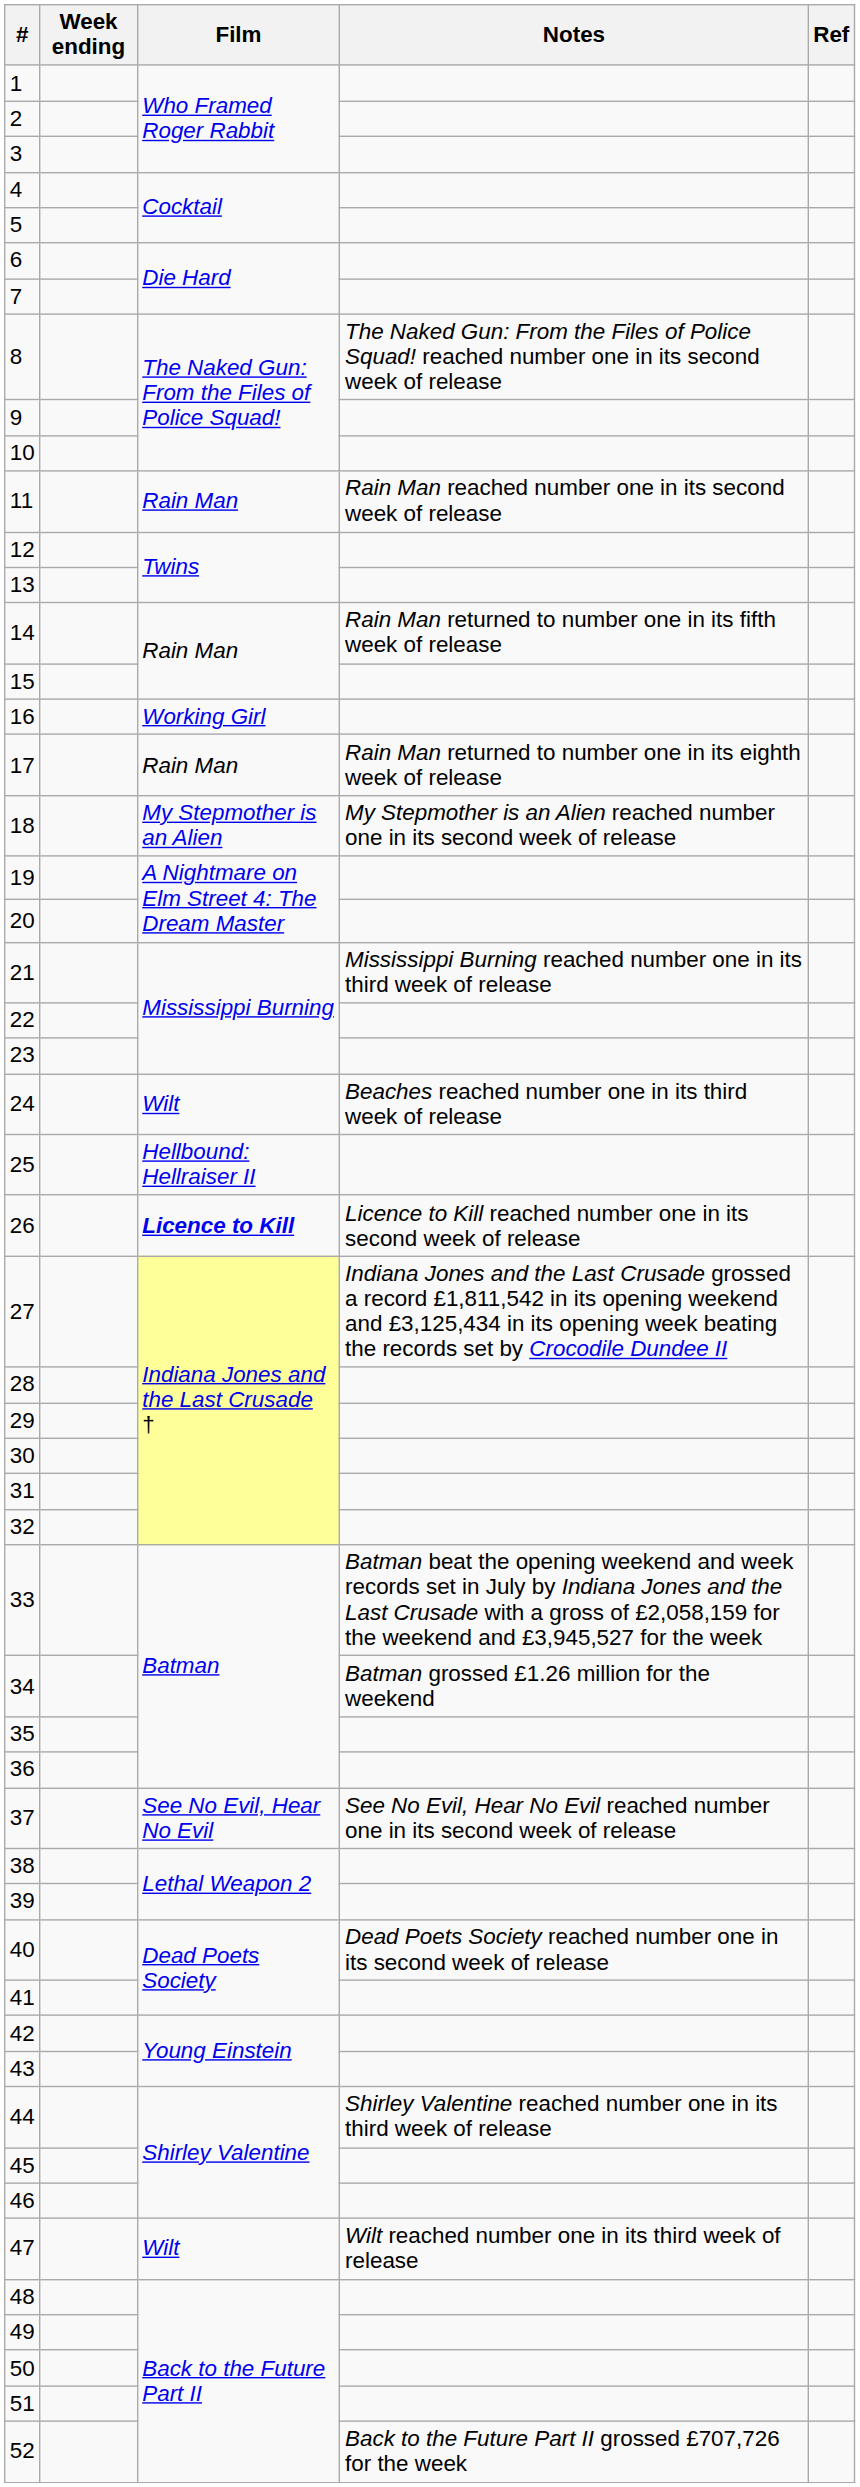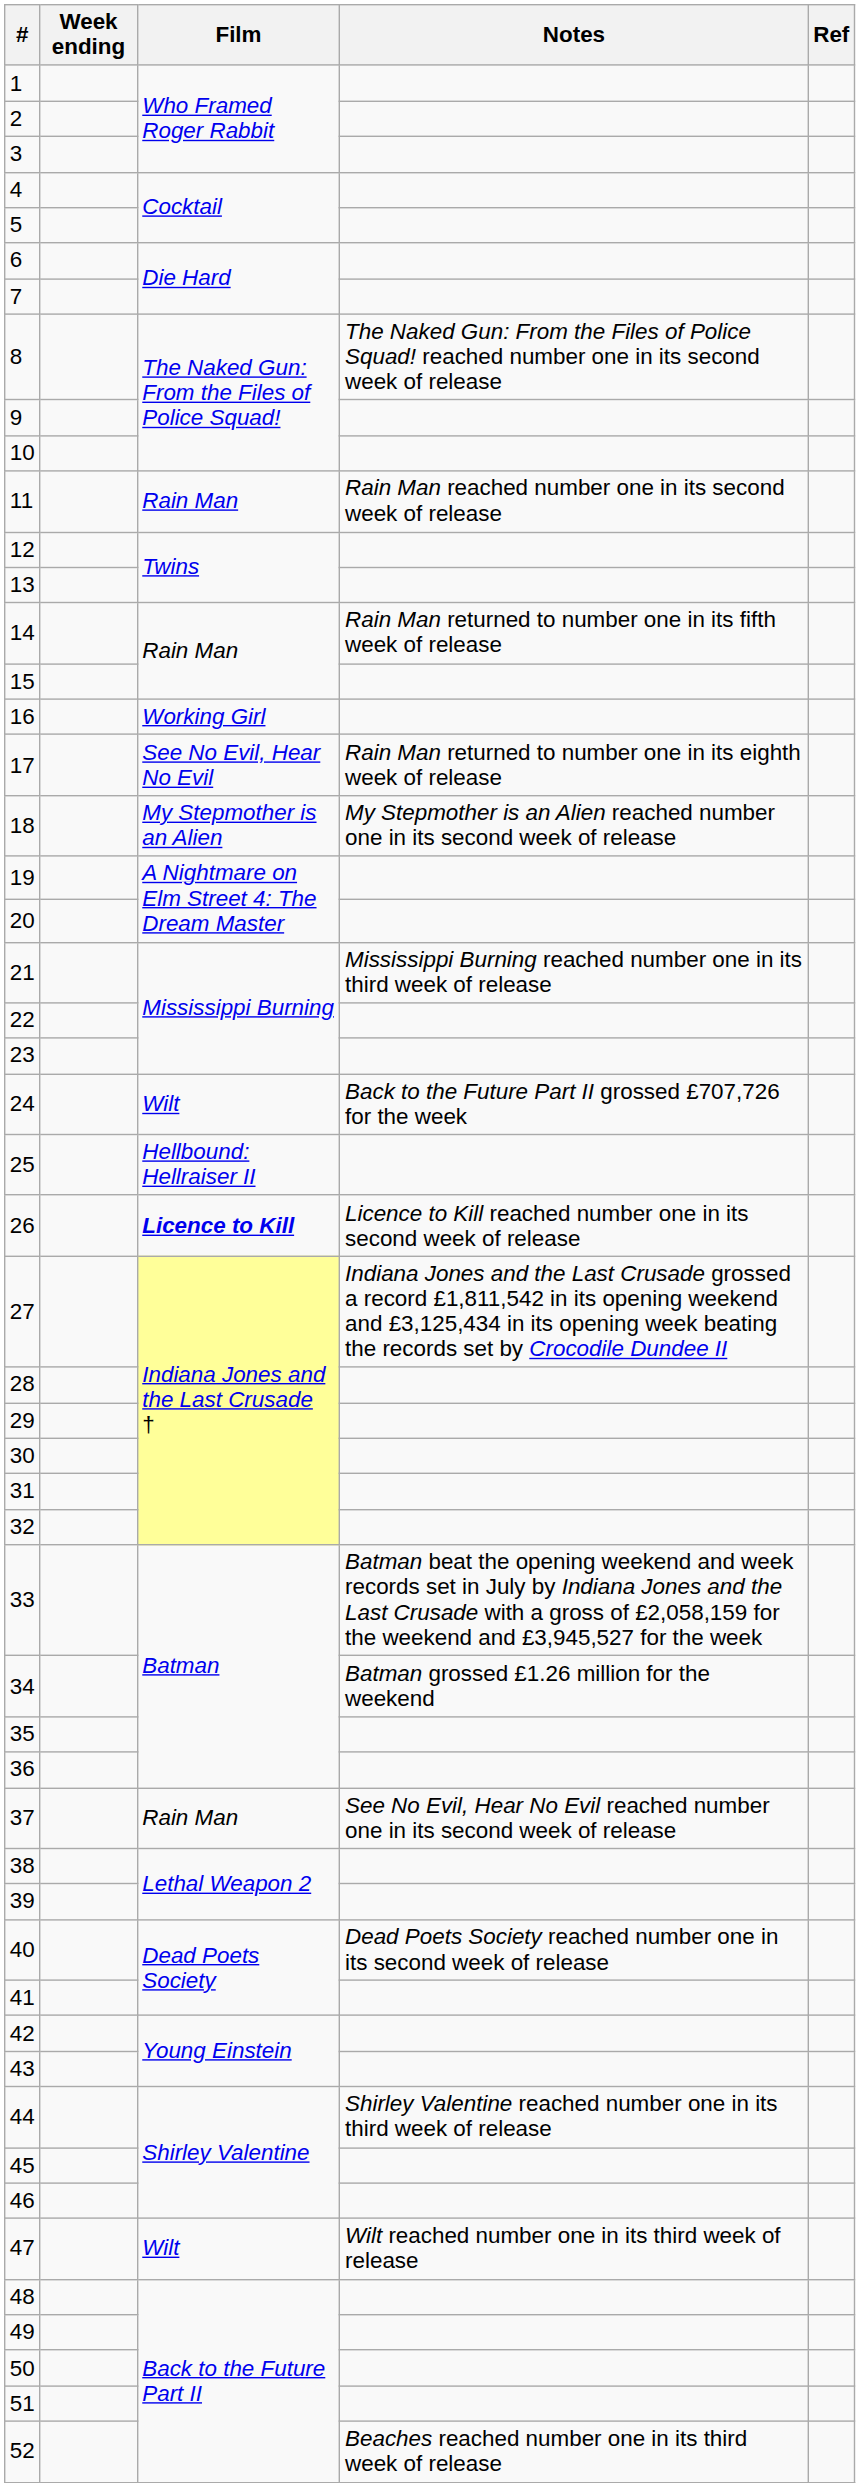 <table class="wikitable sortable">
 <tr>
 <th abbr="Week">#</th>
 <th abbr="Date">Week ending</th>
 <th>Film</th>
 <th>Notes</th>
 <th>Ref</th>
 </tr>
 <tr>
 <td>1</td>
 <td></td>
 <td rowspan="3"><em><a href='#'>Who Framed Roger Rabbit</a></em></td>
 <td></td>
 <td></td>
 </tr>
 <tr>
 <td>2</td>
 <td></td>
 <td></td>
 <td></td>
 </tr>
 <tr>
 <td>3</td>
 <td></td>
 <td></td>
 <td></td>
 </tr>
 <tr>
 <td>4</td>
 <td></td>
 <td rowspan="2"><em><a href='#'>Cocktail</a></em></td>
 <td></td>
 <td></td>
 </tr>
 <tr>
 <td>5</td>
 <td></td>
 <td></td>
 <td></td>
 </tr>
 <tr>
 <td>6</td>
 <td></td>
 <td rowspan="2"><em><a href='#'>Die Hard</a></em></td>
 <td></td>
 <td></td>
 </tr>
 <tr>
 <td>7</td>
 <td></td>
 <td></td>
 <td></td>
 </tr>
 <tr>
 <td>8</td>
 <td></td>
 <td rowspan="3"><em><a href='#'>The Naked Gun: From the Files of Police Squad!</a></em></td>
 <td><em>The Naked Gun: From the Files of Police Squad!</em> reached number one in its second week of release</td>
 <td></td>
 </tr>
 <tr>
 <td>9</td>
 <td></td>
 <td></td>
 <td></td>
 </tr>
 <tr>
 <td>10</td>
 <td></td>
 <td></td>
 <td></td>
 </tr>
 <tr>
 <td>11</td>
 <td></td>
 <td><em><a href='#'>Rain Man</a></em></td>
 <td><em>Rain Man</em> reached number one in its second week of release</td>
 <td></td>
 </tr>
 <tr>
 <td>12</td>
 <td></td>
 <td rowspan="2"><em><a href='#'>Twins</a></em></td>
 <td></td>
 <td></td>
 </tr>
 <tr>
 <td>13</td>
 <td></td>
 <td></td>
 <td></td>
 </tr>
 <tr>
 <td>14</td>
 <td></td>
 <td rowspan="2"><em>Rain Man</em></td>
 <td><em>Rain Man</em> returned to number one in its fifth week of release</td>
 <td></td>
 </tr>
 <tr>
 <td>15</td>
 <td></td>
 <td></td>
 <td></td>
 </tr>
 <tr>
 <td>16</td>
 <td></td>
 <td><em><a href='#'>Working Girl</a></em></td>
 <td></td>
 <td></td>
 </tr>
 <tr>
 <td>17</td>
 <td></td>
-<td><em>Rain Man</em></td>
+<td><em><a href='#'>See No Evil, Hear No Evil</a></em></td>
 <td><em>Rain Man</em> returned to number one in its eighth week of release</td>
 <td></td>
 </tr>
 <tr>
 <td>18</td>
 <td></td>
 <td><em><a href='#'>My Stepmother is an Alien</a></em></td>
 <td><em>My Stepmother is an Alien</em> reached number one in its second week of release</td>
 <td></td>
 </tr>
 <tr>
 <td>19</td>
 <td></td>
 <td rowspan="2"><em><a href='#'>A Nightmare on Elm Street 4: The Dream Master</a></em></td>
 <td></td>
 <td></td>
 </tr>
 <tr>
 <td>20</td>
 <td></td>
 <td></td>
 <td></td>
 </tr>
 <tr>
 <td>21</td>
 <td></td>
 <td rowspan="3"><em><a href='#'>Mississippi Burning</a></em></td>
 <td><em>Mississippi Burning</em> reached number one in its third week of release</td>
 <td></td>
 </tr>
 <tr>
 <td>22</td>
 <td></td>
 <td></td>
 <td></td>
 </tr>
 <tr>
 <td>23</td>
 <td></td>
 <td></td>
 <td></td>
 </tr>
 <tr>
 <td>24</td>
 <td></td>
 <td><em><a href='#'>Wilt</a></em></td>
-<td><em>Beaches</em> reached number one in its third week of release</td>
+<td><em>Back to the Future Part II</em> grossed £707,726 for the week</td>
 <td></td>
 </tr>
 <tr>
 <td>25</td>
 <td></td>
 <td><em><a href='#'>Hellbound: Hellraiser II</a></em></td>
 <td></td>
 <td></td>
 </tr>
 <tr>
 <td>26</td>
 <td></td>
 <td><strong><em><a href='#'>Licence to Kill</a></em></strong></td>
 <td><em>Licence to Kill</em> reached number one in its second week of release</td>
 <td></td>
 </tr>
 <tr>
 <td>27</td>
 <td></td>
 <td rowspan="6" style="background-color:#FFFF99"><em><a href='#'>Indiana Jones and the Last Crusade</a></em><br>†</td>
 <td><em>Indiana Jones and the Last Crusade</em> grossed a record £1,811,542 in its opening weekend and £3,125,434 in its opening week beating the records set by <em><a href='#'>Crocodile Dundee II</a></em></td>
 <td></td>
 </tr>
 <tr>
 <td>28</td>
 <td></td>
 <td></td>
 <td></td>
 </tr>
 <tr>
 <td>29</td>
 <td></td>
 <td></td>
 <td></td>
 </tr>
 <tr>
 <td>30</td>
 <td></td>
 <td></td>
 <td></td>
 </tr>
 <tr>
 <td>31</td>
 <td></td>
 <td></td>
 <td></td>
 </tr>
 <tr>
 <td>32</td>
 <td></td>
 <td></td>
 <td></td>
 </tr>
 <tr>
 <td>33</td>
 <td></td>
 <td rowspan="4"><em><a href='#'>Batman</a></em></td>
 <td><em>Batman</em> beat the opening weekend and week records set in July by <em>Indiana Jones and the Last Crusade</em> with a gross of £2,058,159 for the weekend and £3,945,527 for the week</td>
 <td></td>
 </tr>
 <tr>
 <td>34</td>
 <td></td>
 <td><em>Batman</em> grossed £1.26 million for the weekend</td>
 <td></td>
 </tr>
 <tr>
 <td>35</td>
 <td></td>
 <td></td>
 <td></td>
 </tr>
 <tr>
 <td>36</td>
 <td></td>
 <td></td>
 <td></td>
 </tr>
 <tr>
 <td>37</td>
 <td></td>
-<td><em><a href='#'>See No Evil, Hear No Evil</a></em></td>
+<td><em>Rain Man</em></td>
 <td><em>See No Evil, Hear No Evil</em> reached number one in its second week of release</td>
 <td></td>
 </tr>
 <tr>
 <td>38</td>
 <td></td>
 <td rowspan="2"><em><a href='#'>Lethal Weapon 2</a></em></td>
 <td></td>
 <td></td>
 </tr>
 <tr>
 <td>39</td>
 <td></td>
 <td></td>
 <td></td>
 </tr>
 <tr>
 <td>40</td>
 <td></td>
 <td rowspan="2"><em><a href='#'>Dead Poets Society</a></em></td>
 <td><em>Dead Poets Society</em> reached number one in its second week of release</td>
 <td></td>
 </tr>
 <tr>
 <td>41</td>
 <td></td>
 <td></td>
 <td></td>
 </tr>
 <tr>
 <td>42</td>
 <td></td>
 <td rowspan="2"><em><a href='#'>Young Einstein</a></em></td>
 <td></td>
 <td></td>
 </tr>
 <tr>
 <td>43</td>
 <td></td>
 <td></td>
 <td></td>
 </tr>
 <tr>
 <td>44</td>
 <td></td>
 <td rowspan="3"><em><a href='#'>Shirley Valentine</a></em></td>
 <td><em>Shirley Valentine</em> reached number one in its third week of release</td>
 <td></td>
 </tr>
 <tr>
 <td>45</td>
 <td></td>
 <td></td>
 <td></td>
 </tr>
 <tr>
 <td>46</td>
 <td></td>
 <td></td>
 <td></td>
 </tr>
 <tr>
 <td>47</td>
 <td></td>
 <td><em><a href='#'>Wilt</a></em></td>
 <td><em>Wilt</em> reached number one in its third week of release</td>
 <td></td>
 </tr>
 <tr>
 <td>48</td>
 <td></td>
 <td rowspan="5"><em><a href='#'>Back to the Future Part II</a></em></td>
 <td></td>
 <td></td>
 </tr>
 <tr>
 <td>49</td>
 <td></td>
 <td></td>
 <td></td>
 </tr>
 <tr>
 <td>50</td>
 <td></td>
 <td></td>
 <td></td>
 </tr>
 <tr>
 <td>51</td>
 <td></td>
 <td></td>
 <td></td>
 </tr>
 <tr>
 <td>52</td>
 <td></td>
-<td><em>Back to the Future Part II</em> grossed £707,726 for the week</td>
+<td><em>Beaches</em> reached number one in its third week of release</td>
 <td></td>
 </tr>
 <tr>
 </tr>
 </table>
